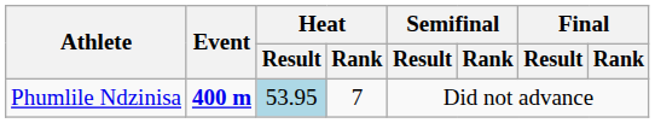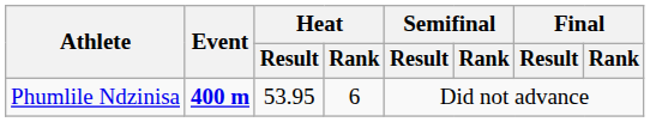 <table class="wikitable" style="font-size:90%">
 <tr>
 <th rowspan="2">Athlete</th>
 <th rowspan="2">Event</th>
 <th colspan="2">Heat</th>
 <th colspan="2">Semifinal</th>
 <th colspan="2">Final</th>
 </tr>
 <tr style="font-size:95%">
 <th>Result</th>
 <th>Rank</th>
 <th>Result</th>
 <th>Rank</th>
 <th>Result</th>
 <th>Rank</th>
 </tr>
 <tr align="center">
 <td align="left"><a href='#'>Phumlile Ndzinisa</a></td>
 <td align="left"><strong><a href='#'>400 m</a></strong></td>
-<td style="background: lightblue;">53.95</td>
-<td>7</td>
+<td>53.95</td>
+<td>6</td>
 <td colspan="4">Did not advance</td>
 </tr>
 </table>
